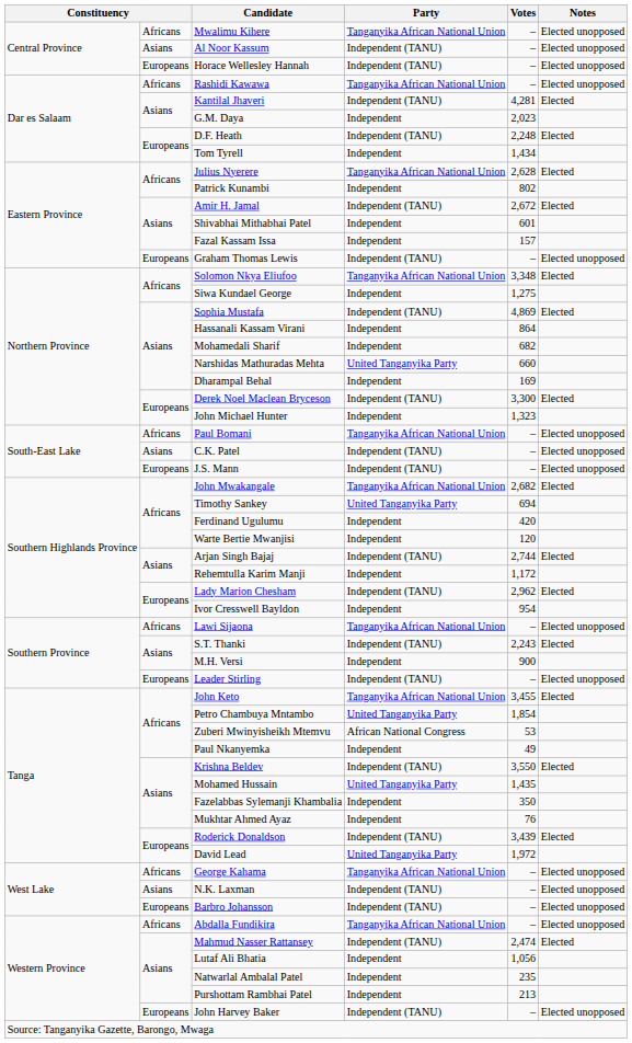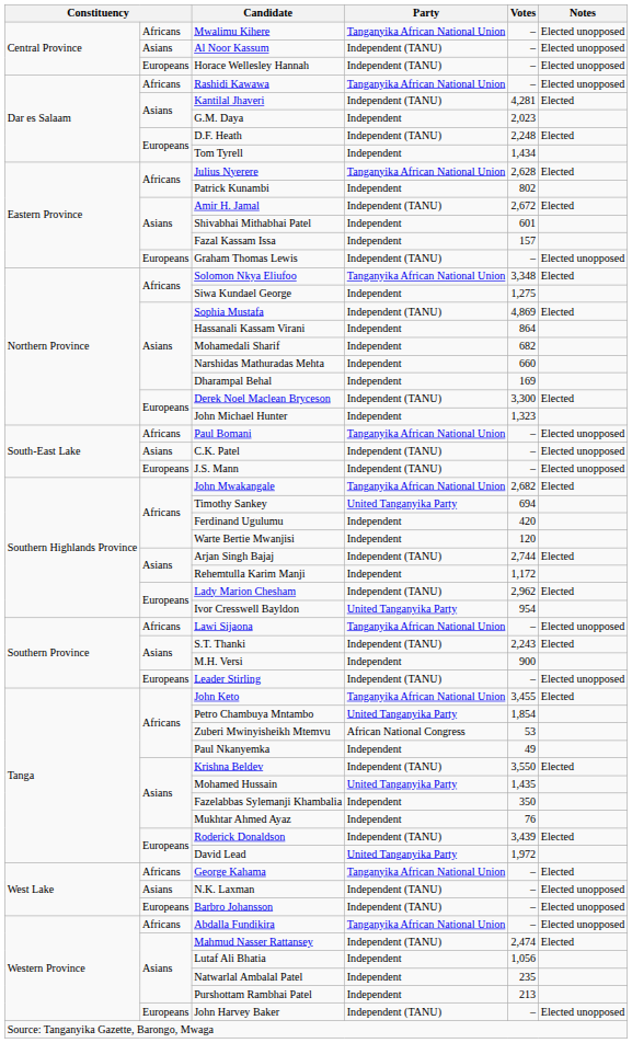 <table class="wikitable sortable">
 <tr>
 <th colspan=2>Constituency</th>
 <th>Candidate</th>
 <th>Party</th>
 <th>Votes</th>
 <th>Notes</th>
 </tr>
 <tr>
 <td rowspan=3>Central Province</td>
 <td>Africans</td>
 <td><a href='#'>Mwalimu Kihere</a></td>
 <td><a href='#'>Tanganyika African National Union</a></td>
 <td align=right>–</td>
 <td>Elected unopposed</td>
 </tr>
 <tr>
 <td>Asians</td>
 <td><a href='#'>Al Noor Kassum</a></td>
 <td>Independent (TANU)</td>
 <td align=right>–</td>
 <td>Elected unopposed</td>
 </tr>
 <tr>
 <td>Europeans</td>
 <td>Horace Wellesley Hannah</td>
 <td>Independent (TANU)</td>
 <td align=right>–</td>
 <td>Elected unopposed</td>
 </tr>
 <tr>
 <td rowspan=5>Dar es Salaam</td>
 <td>Africans</td>
 <td><a href='#'>Rashidi Kawawa</a></td>
 <td><a href='#'>Tanganyika African National Union</a></td>
 <td align=right>–</td>
 <td>Elected unopposed</td>
 </tr>
 <tr>
 <td rowspan=2>Asians</td>
 <td><a href='#'>Kantilal Jhaveri</a></td>
 <td>Independent (TANU)</td>
 <td align=right>4,281</td>
 <td>Elected</td>
 </tr>
 <tr>
 <td>G.M. Daya</td>
 <td>Independent</td>
 <td align=right>2,023</td>
 <td></td>
 </tr>
 <tr>
 <td rowspan=2>Europeans</td>
 <td>D.F. Heath</td>
 <td>Independent (TANU)</td>
 <td align=right>2,248</td>
 <td>Elected</td>
 </tr>
 <tr>
 <td>Tom Tyrell</td>
 <td>Independent</td>
 <td align=right>1,434</td>
 <td></td>
 </tr>
 <tr>
 <td rowspan=6>Eastern Province</td>
 <td rowspan=2>Africans</td>
 <td><a href='#'>Julius Nyerere</a></td>
 <td><a href='#'>Tanganyika African National Union</a></td>
 <td align=right>2,628</td>
 <td>Elected</td>
 </tr>
 <tr>
 <td>Patrick Kunambi</td>
 <td>Independent</td>
 <td align=right>802</td>
 <td></td>
 </tr>
 <tr>
 <td rowspan=3>Asians</td>
 <td><a href='#'>Amir H. Jamal</a></td>
 <td>Independent (TANU)</td>
 <td align=right>2,672</td>
 <td>Elected</td>
 </tr>
 <tr>
 <td>Shivabhai Mithabhai Patel</td>
 <td>Independent</td>
 <td align=right>601</td>
 <td></td>
 </tr>
 <tr>
 <td>Fazal Kassam Issa</td>
 <td>Independent</td>
 <td align=right>157</td>
 <td></td>
 </tr>
 <tr>
 <td>Europeans</td>
 <td>Graham Thomas Lewis</td>
 <td>Independent (TANU)</td>
 <td align=right>–</td>
 <td>Elected unopposed</td>
 </tr>
 <tr>
 <td rowspan=9>Northern Province</td>
 <td rowspan=2>Africans</td>
 <td><a href='#'>Solomon Nkya Eliufoo</a></td>
 <td><a href='#'>Tanganyika African National Union</a></td>
 <td align=right>3,348</td>
 <td>Elected</td>
 </tr>
 <tr>
 <td>Siwa Kundael George</td>
 <td>Independent</td>
 <td align=right>1,275</td>
 <td></td>
 </tr>
 <tr>
 <td rowspan=5>Asians</td>
 <td><a href='#'>Sophia Mustafa</a></td>
 <td>Independent (TANU)</td>
 <td align=right>4,869</td>
 <td>Elected</td>
 </tr>
 <tr>
 <td>Hassanali Kassam Virani</td>
 <td>Independent</td>
 <td align=right>864</td>
 <td></td>
 </tr>
 <tr>
 <td>Mohamedali Sharif</td>
 <td>Independent</td>
 <td align=right>682</td>
 <td></td>
 </tr>
 <tr>
 <td>Narshidas Mathuradas Mehta</td>
-<td><a href='#'>United Tanganyika Party</a></td>
+<td>Independent</td>
 <td align=right>660</td>
 <td></td>
 </tr>
 <tr>
 <td>Dharampal Behal</td>
 <td>Independent</td>
 <td align=right>169</td>
 <td></td>
 </tr>
 <tr>
 <td rowspan=2>Europeans</td>
 <td><a href='#'>Derek Noel Maclean Bryceson</a></td>
 <td>Independent (TANU)</td>
 <td align=right>3,300</td>
 <td>Elected</td>
 </tr>
 <tr>
 <td>John Michael Hunter</td>
 <td>Independent</td>
 <td align=right>1,323</td>
 <td></td>
 </tr>
 <tr>
 <td rowspan=3>South-East Lake</td>
 <td>Africans</td>
 <td><a href='#'>Paul Bomani</a></td>
 <td><a href='#'>Tanganyika African National Union</a></td>
 <td align=right>–</td>
 <td>Elected unopposed</td>
 </tr>
 <tr>
 <td>Asians</td>
 <td>C.K. Patel</td>
 <td>Independent (TANU)</td>
 <td align=right>–</td>
 <td>Elected unopposed</td>
 </tr>
 <tr>
 <td>Europeans</td>
 <td>J.S. Mann</td>
 <td>Independent (TANU)</td>
 <td align=right>–</td>
 <td>Elected unopposed</td>
 </tr>
 <tr>
 <td rowspan=8>Southern Highlands Province</td>
 <td rowspan=4>Africans</td>
 <td><a href='#'>John Mwakangale</a></td>
 <td><a href='#'>Tanganyika African National Union</a></td>
 <td align=right>2,682</td>
 <td>Elected</td>
 </tr>
 <tr>
 <td>Timothy Sankey</td>
 <td><a href='#'>United Tanganyika Party</a></td>
 <td align=right>694</td>
 <td></td>
 </tr>
 <tr>
 <td>Ferdinand Ugulumu</td>
 <td>Independent</td>
 <td align=right>420</td>
 <td></td>
 </tr>
 <tr>
 <td>Warte Bertie Mwanjisi</td>
 <td>Independent</td>
 <td align=right>120</td>
 <td></td>
 </tr>
 <tr>
 <td rowspan=2>Asians</td>
 <td>Arjan Singh Bajaj</td>
 <td>Independent (TANU)</td>
 <td align=right>2,744</td>
 <td>Elected</td>
 </tr>
 <tr>
 <td>Rehemtulla Karim Manji</td>
 <td>Independent</td>
 <td align=right>1,172</td>
 <td></td>
 </tr>
 <tr>
 <td rowspan=2>Europeans</td>
 <td><a href='#'>Lady Marion Chesham</a></td>
 <td>Independent (TANU)</td>
 <td align=right>2,962</td>
 <td>Elected</td>
 </tr>
 <tr>
 <td>Ivor Cresswell Bayldon</td>
-<td>Independent</td>
+<td><a href='#'>United Tanganyika Party</a></td>
 <td align=right>954</td>
 <td></td>
 </tr>
 <tr>
 <td rowspan=4>Southern Province</td>
 <td>Africans</td>
 <td><a href='#'>Lawi Sijaona</a></td>
 <td><a href='#'>Tanganyika African National Union</a></td>
 <td align=right>–</td>
 <td>Elected unopposed</td>
 </tr>
 <tr>
 <td rowspan=2>Asians</td>
 <td>S.T. Thanki</td>
 <td>Independent (TANU)</td>
 <td align=right>2,243</td>
 <td>Elected</td>
 </tr>
 <tr>
 <td>M.H. Versi</td>
 <td>Independent</td>
 <td align=right>900</td>
 <td></td>
 </tr>
 <tr>
 <td>Europeans</td>
 <td><a href='#'>Leader Stirling</a></td>
 <td>Independent (TANU)</td>
 <td align=right>–</td>
 <td>Elected unopposed</td>
 </tr>
 <tr>
 <td rowspan=10>Tanga</td>
 <td rowspan=4>Africans</td>
 <td><a href='#'>John Keto</a></td>
 <td><a href='#'>Tanganyika African National Union</a></td>
 <td align=right>3,455</td>
 <td>Elected</td>
 </tr>
 <tr>
 <td>Petro Chambuya Mntambo</td>
 <td><a href='#'>United Tanganyika Party</a></td>
 <td align=right>1,854</td>
 <td></td>
 </tr>
 <tr>
 <td>Zuberi Mwinyisheikh Mtemvu</td>
 <td>African National Congress</td>
 <td align=right>53</td>
 <td></td>
 </tr>
 <tr>
 <td>Paul Nkanyemka</td>
 <td>Independent</td>
 <td align=right>49</td>
 <td></td>
 </tr>
 <tr>
 <td rowspan=4>Asians</td>
 <td><a href='#'>Krishna Beldev</a></td>
 <td>Independent (TANU)</td>
 <td align=right>3,550</td>
 <td>Elected</td>
 </tr>
 <tr>
 <td>Mohamed Hussain</td>
 <td><a href='#'>United Tanganyika Party</a></td>
 <td align=right>1,435</td>
 <td></td>
 </tr>
 <tr>
 <td>Fazelabbas Sylemanji Khambalia</td>
 <td>Independent</td>
 <td align=right>350</td>
 <td></td>
 </tr>
 <tr>
 <td>Mukhtar Ahmed Ayaz</td>
 <td>Independent</td>
 <td align=right>76</td>
 <td></td>
 </tr>
 <tr>
 <td rowspan=2>Europeans</td>
 <td><a href='#'>Roderick Donaldson</a></td>
 <td>Independent (TANU)</td>
 <td align=right>3,439</td>
 <td>Elected</td>
 </tr>
 <tr>
 <td>David Lead</td>
 <td><a href='#'>United Tanganyika Party</a></td>
 <td align=right>1,972</td>
 <td></td>
 </tr>
 <tr>
 <td rowspan=3>West Lake</td>
 <td>Africans</td>
 <td><a href='#'>George Kahama</a></td>
 <td><a href='#'>Tanganyika African National Union</a></td>
 <td align=right>–</td>
-<td>Elected unopposed</td>
+<td>Elected</td>
 </tr>
 <tr>
 <td>Asians</td>
 <td>N.K. Laxman</td>
 <td>Independent (TANU)</td>
 <td align=right>–</td>
 <td>Elected unopposed</td>
 </tr>
 <tr>
 <td>Europeans</td>
 <td><a href='#'>Barbro Johansson</a></td>
 <td>Independent (TANU)</td>
 <td align=right>–</td>
 <td>Elected unopposed</td>
 </tr>
 <tr>
 <td rowspan=6>Western Province</td>
 <td>Africans</td>
 <td><a href='#'>Abdalla Fundikira</a></td>
 <td><a href='#'>Tanganyika African National Union</a></td>
 <td align=right>–</td>
 <td>Elected unopposed</td>
 </tr>
 <tr>
 <td rowspan=4>Asians</td>
 <td><a href='#'>Mahmud Nasser Rattansey</a></td>
 <td>Independent (TANU)</td>
 <td align=right>2,474</td>
 <td>Elected</td>
 </tr>
 <tr>
 <td>Lutaf Ali Bhatia</td>
 <td>Independent</td>
 <td align=right>1,056</td>
 <td></td>
 </tr>
 <tr>
 <td>Natwarlal Ambalal Patel</td>
 <td>Independent</td>
 <td align=right>235</td>
 <td></td>
 </tr>
 <tr>
 <td>Purshottam Rambhai Patel</td>
 <td>Independent</td>
 <td align=right>213</td>
 <td></td>
 </tr>
 <tr>
 <td>Europeans</td>
 <td>John Harvey Baker</td>
 <td>Independent (TANU)</td>
 <td align=right>–</td>
 <td>Elected unopposed</td>
 </tr>
 <tr>
 <td colspan=6>Source: Tanganyika Gazette, Barongo, Mwaga</td>
 </tr>
 </table>
